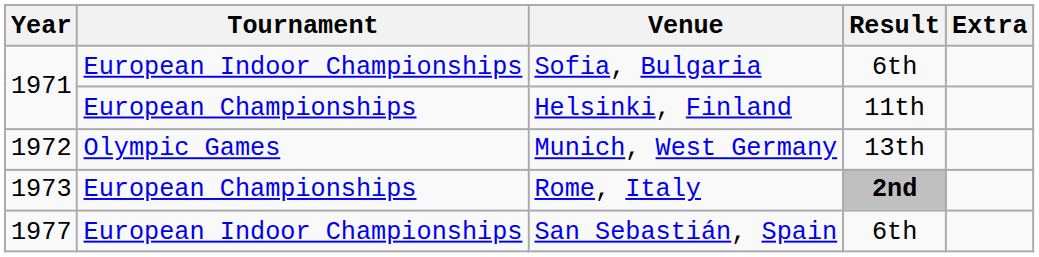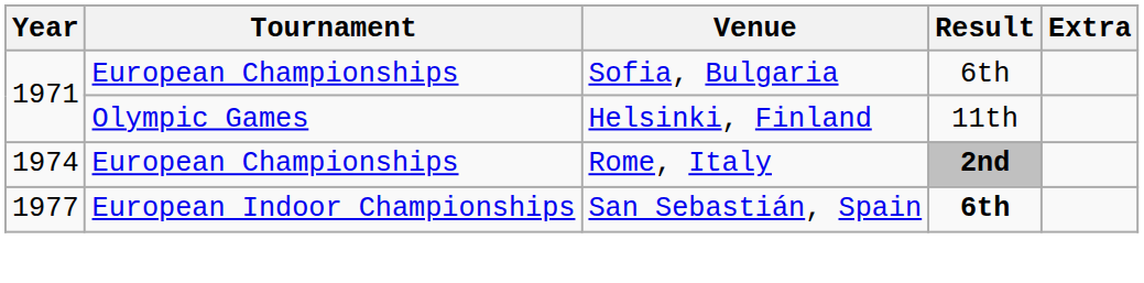 <table class=wikitable>
 <tr>
 <th>Year</th>
 <th>Tournament</th>
 <th>Venue</th>
 <th>Result</th>
 <th>Extra</th>
 </tr>
 <tr>
 <td rowspan=2>1971</td>
-<td><a href='#'>European Indoor Championships</a></td>
+<td><a href='#'>European Championships</a></td>
 <td><a href='#'>Sofia</a>, <a href='#'>Bulgaria</a></td>
 <td align="center">6th</td>
 <td></td>
 </tr>
 <tr>
-<td><a href='#'>European Championships</a></td>
+<td><a href='#'>Olympic Games</a></td>
 <td><a href='#'>Helsinki</a>, <a href='#'>Finland</a></td>
 <td align="center">11th</td>
 <td></td>
 </tr>
 <tr>
-<td>1972</td>
-<td><a href='#'>Olympic Games</a></td>
-<td><a href='#'>Munich</a>, <a href='#'>West Germany</a></td>
-<td align="center">13th</td>
-<td></td>
-</tr>
-<tr>
-<td>1973</td>
+<td>1974</td>
 <td><a href='#'>European Championships</a></td>
 <td><a href='#'>Rome</a>, <a href='#'>Italy</a></td>
 <td bgcolor="silver" align="center"><strong>2nd</strong></td>
 <td></td>
 </tr>
 <tr>
 <td>1977</td>
 <td><a href='#'>European Indoor Championships</a></td>
 <td><a href='#'>San Sebastián</a>, <a href='#'>Spain</a></td>
-<td align="center">6th</td>
+<td align="center"><strong>6th</strong></td>
 <td></td>
 </tr>
 </table>
